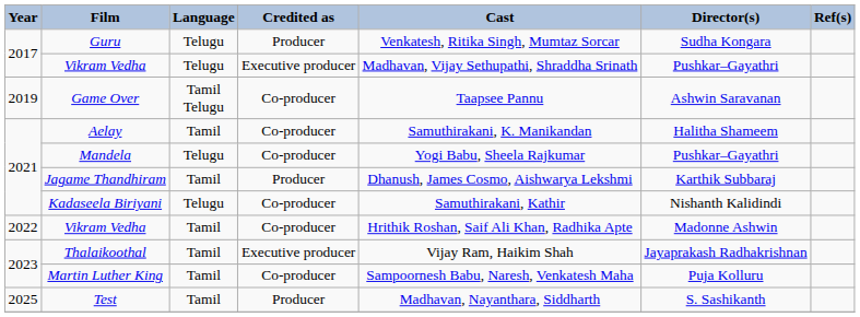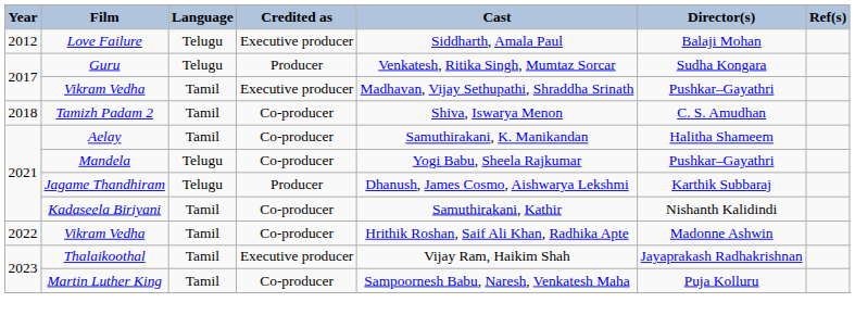 <table class="wikitable" style="text-align: center;font-size:90%">
 <tr style="text-align:center;">
 <th style="text-align:center; background:#b0c4de;">Year</th>
 <th style="text-align:center; background:#b0c4de;">Film</th>
 <th style="text-align:center; background:#b0c4de;">Language</th>
 <th style="text-align:center; background:#b0c4de;">Credited as</th>
 <th style="text-align:center; background:#b0c4de;">Cast</th>
 <th style="text-align:center; background:#b0c4de;">Director(s)</th>
 <th style="text-align:center; background:#b0c4de;">Ref(s)</th>
+</tr>
+<tr>
+<td>2012</td>
+<td><em><a href='#'>Love Failure</a></em></td>
+<td>Telugu</td>
+<td>Executive producer</td>
+<td><a href='#'>Siddharth</a>, <a href='#'>Amala Paul</a></td>
+<td><a href='#'>Balaji Mohan</a></td>
+<td></td>
 </tr>
 <tr>
 <td rowspan="2">2017</td>
 <td><em><a href='#'>Guru</a></em></td>
 <td>Telugu</td>
 <td>Producer</td>
 <td><a href='#'>Venkatesh</a>, <a href='#'>Ritika Singh</a>, <a href='#'>Mumtaz Sorcar</a></td>
 <td><a href='#'>Sudha Kongara</a></td>
 <td></td>
 </tr>
 <tr>
 <td><em><a href='#'>Vikram Vedha</a></em></td>
-<td>Telugu</td>
+<td>Tamil</td>
 <td>Executive producer</td>
 <td><a href='#'>Madhavan</a>, <a href='#'>Vijay Sethupathi</a>, <a href='#'>Shraddha Srinath</a></td>
 <td><a href='#'>Pushkar–Gayathri</a></td>
 <td></td>
 </tr>
 <tr>
-<td>2019</td>
-<td><em><a href='#'>Game Over</a></em></td>
-<td>Tamil<br>Telugu</td>
+<td>2018</td>
+<td><em><a href='#'>Tamizh Padam 2</a></em></td>
+<td>Tamil</td>
 <td>Co-producer</td>
-<td><a href='#'>Taapsee Pannu</a></td>
-<td><a href='#'>Ashwin Saravanan</a></td>
+<td><a href='#'>Shiva</a>, <a href='#'>Iswarya Menon</a></td>
+<td><a href='#'>C. S. Amudhan</a></td>
 <td></td>
 </tr>
 <tr>
 <td rowspan="4">2021</td>
 <td><em><a href='#'>Aelay</a></em></td>
 <td>Tamil</td>
 <td>Co-producer</td>
 <td><a href='#'>Samuthirakani</a>, <a href='#'>K. Manikandan</a></td>
 <td><a href='#'>Halitha Shameem</a></td>
 <td></td>
 </tr>
 <tr>
 <td><a href='#'><em>Mandela</em></a></td>
 <td>Telugu</td>
 <td>Co-producer</td>
 <td><a href='#'>Yogi Babu</a>, <a href='#'>Sheela Rajkumar</a></td>
 <td><a href='#'>Pushkar–Gayathri</a></td>
 <td></td>
 </tr>
 <tr>
 <td><em><a href='#'>Jagame Thandhiram</a></em></td>
-<td>Tamil</td>
+<td>Telugu</td>
 <td>Producer</td>
 <td><a href='#'>Dhanush</a>, <a href='#'>James Cosmo</a>, <a href='#'>Aishwarya Lekshmi</a></td>
 <td><a href='#'>Karthik Subbaraj</a></td>
 <td></td>
 </tr>
 <tr>
 <td><em><a href='#'>Kadaseela Biriyani</a></em></td>
-<td>Telugu</td>
+<td>Tamil</td>
 <td>Co-producer</td>
 <td><a href='#'>Samuthirakani</a>, <a href='#'>Kathir</a></td>
 <td>Nishanth Kalidindi</td>
 <td></td>
 </tr>
 <tr>
 <td>2022</td>
 <td><em><a href='#'>Vikram Vedha</a></em></td>
 <td>Tamil</td>
 <td>Co-producer</td>
 <td><a href='#'>Hrithik Roshan</a>, <a href='#'>Saif Ali Khan</a>, <a href='#'>Radhika Apte</a></td>
 <td><a href='#'>Madonne Ashwin</a></td>
 <td></td>
 </tr>
 <tr>
 <td rowspan="2">2023</td>
 <td><em><a href='#'>Thalaikoothal</a></em></td>
 <td>Tamil</td>
 <td>Executive producer</td>
 <td>Vijay Ram, Haikim Shah</td>
 <td><a href='#'>Jayaprakash Radhakrishnan</a></td>
 <td></td>
 </tr>
 <tr>
 <td><em><a href='#'>Martin Luther King</a></em></td>
 <td>Tamil</td>
 <td>Co-producer</td>
 <td><a href='#'>Sampoornesh Babu</a>, <a href='#'>Naresh</a>, <a href='#'>Venkatesh Maha</a></td>
 <td><a href='#'>Puja Kolluru</a></td>
 <td></td>
 </tr>
 <tr>
-<td>2025</td>
-<td><em><a href='#'>Test</a></em></td>
-<td>Tamil</td>
-<td>Producer</td>
-<td><a href='#'>Madhavan</a>, <a href='#'>Nayanthara</a>, <a href='#'>Siddharth</a></td>
-<td><a href='#'>S. Sashikanth</a></td>
-<td></td>
-</tr>
-<tr>
 </tr>
 </table>
